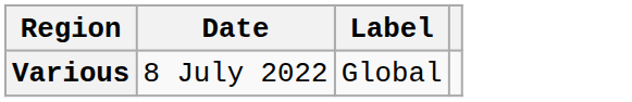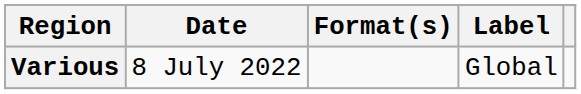 <table class="wikitable plainrowheaders">
 <tr>
 <th scope="col">Region</th>
 <th scope="col">Date</th>
+<th scope="col">Format(s)</th>
 <th scope="col">Label</th>
 <th scope="col"></th>
 </tr>
 <tr>
 <th scope="row">Various</th>
 <td>8 July 2022</td>
+<td></td>
 <td>Global</td>
 <td></td>
 </tr>
 </table>
